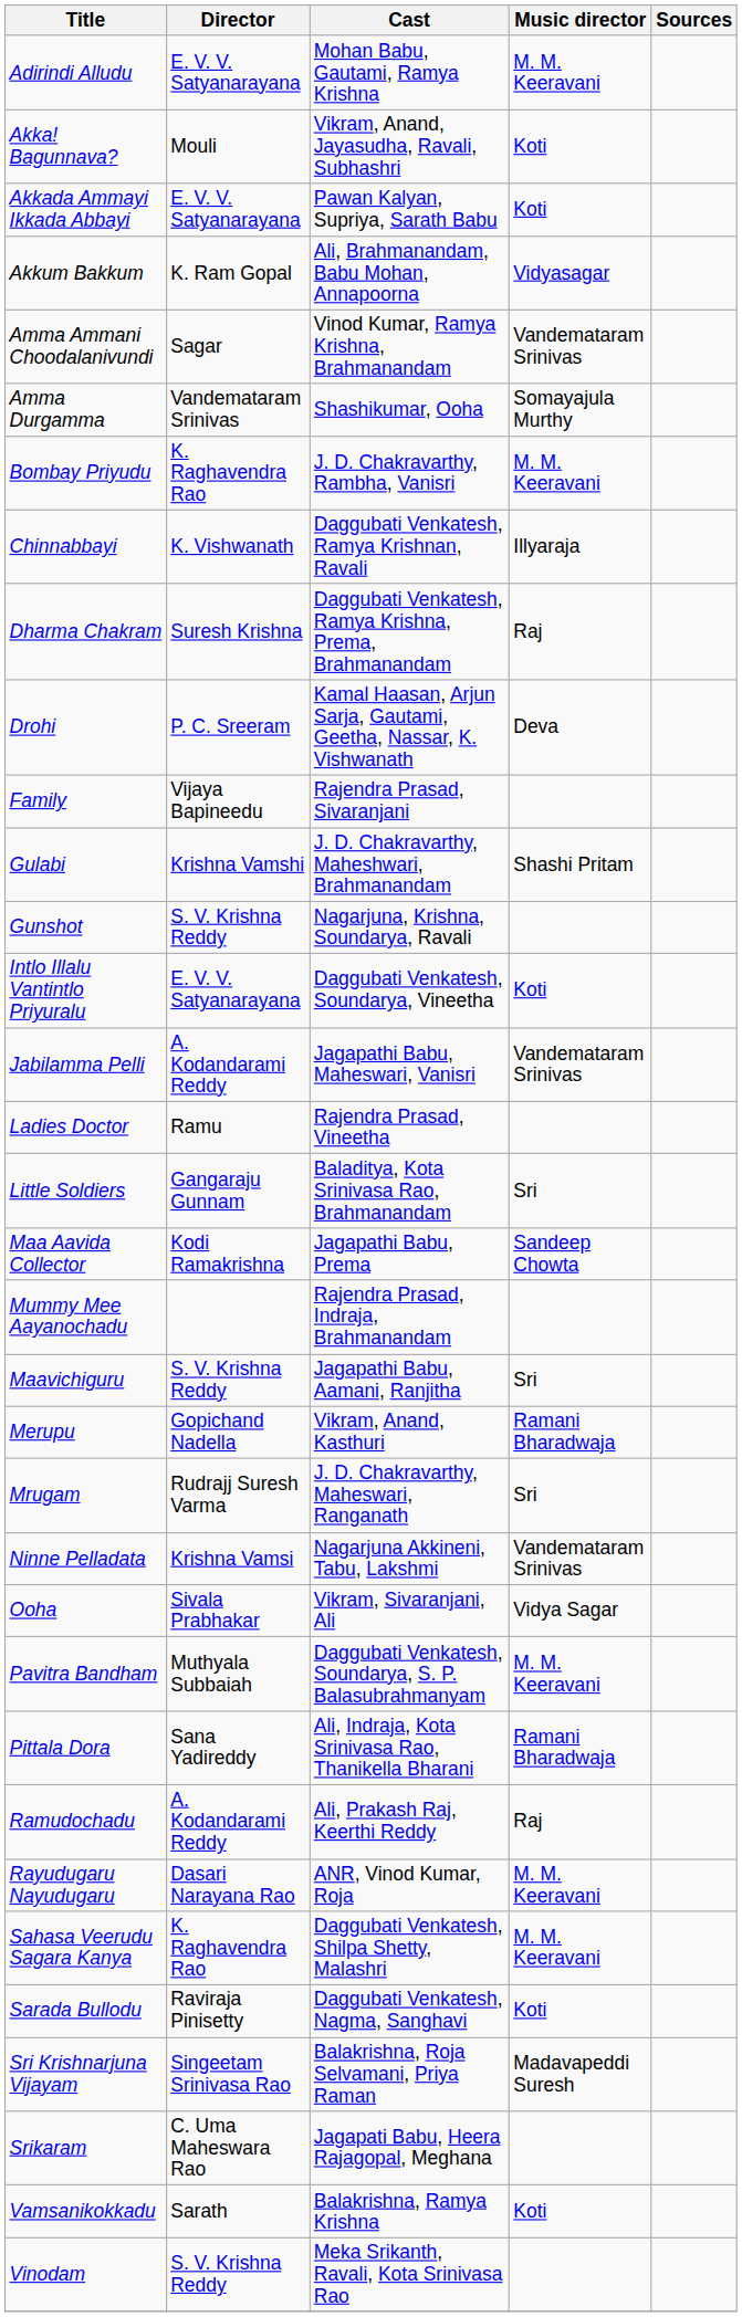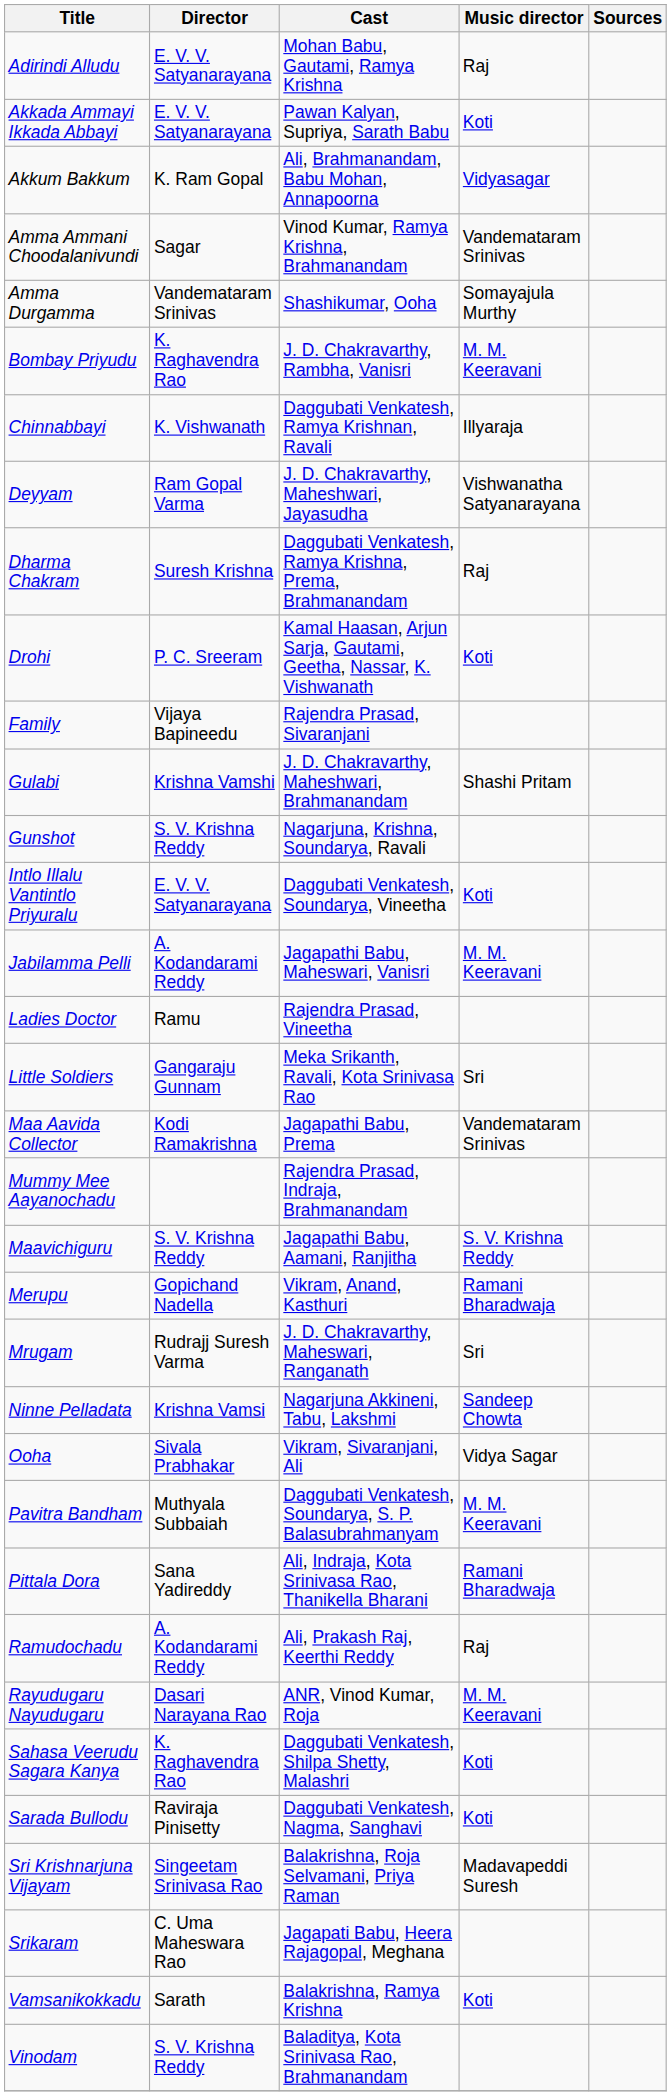 <table class="wikitable">
 <tr>
 <th>Title</th>
 <th>Director</th>
 <th>Cast</th>
 <th>Music director</th>
 <th>Sources</th>
 </tr>
 <tr>
 <td><em><a href='#'>Adirindi Alludu</a></em></td>
 <td><a href='#'>E. V. V. Satyanarayana</a></td>
 <td><a href='#'>Mohan Babu</a>, <a href='#'>Gautami</a>, <a href='#'>Ramya Krishna</a></td>
-<td><a href='#'>M. M. Keeravani</a></td>
-<td></td>
-</tr>
-<tr>
-<td><em><a href='#'>Akka! Bagunnava?</a></em></td>
-<td>Mouli</td>
-<td><a href='#'>Vikram</a>, Anand, <a href='#'>Jayasudha</a>, <a href='#'>Ravali</a>, <a href='#'>Subhashri</a></td>
-<td><a href='#'>Koti</a></td>
+<td>Raj</td>
 <td></td>
 </tr>
 <tr>
 <td><em><a href='#'>Akkada Ammayi Ikkada Abbayi</a></em></td>
 <td><a href='#'>E. V. V. Satyanarayana</a></td>
 <td><a href='#'>Pawan Kalyan</a>, Supriya, <a href='#'>Sarath Babu</a></td>
 <td><a href='#'>Koti</a></td>
 <td></td>
 </tr>
 <tr>
 <td><em>Akkum Bakkum</em></td>
 <td>K. Ram Gopal</td>
 <td><a href='#'>Ali</a>, <a href='#'>Brahmanandam</a>, <a href='#'>Babu Mohan</a>, <a href='#'>Annapoorna</a></td>
 <td><a href='#'>Vidyasagar</a></td>
 <td></td>
 </tr>
 <tr>
 <td><em>Amma Ammani Choodalanivundi</em></td>
 <td>Sagar</td>
 <td>Vinod Kumar, <a href='#'>Ramya Krishna</a>, <a href='#'>Brahmanandam</a></td>
 <td>Vandemataram Srinivas</td>
 <td></td>
 </tr>
 <tr>
 <td><em>Amma Durgamma</em></td>
 <td>Vandemataram Srinivas</td>
 <td><a href='#'>Shashikumar</a>, <a href='#'>Ooha</a></td>
 <td>Somayajula Murthy</td>
 <td></td>
 </tr>
 <tr>
 <td><em><a href='#'>Bombay Priyudu</a></em></td>
 <td><a href='#'>K. Raghavendra Rao</a></td>
 <td><a href='#'>J. D. Chakravarthy</a>, <a href='#'>Rambha</a>, <a href='#'>Vanisri</a></td>
 <td><a href='#'>M. M. Keeravani</a></td>
 <td></td>
 </tr>
 <tr>
 <td><em><a href='#'>Chinnabbayi</a></em></td>
 <td><a href='#'>K. Vishwanath</a></td>
 <td><a href='#'>Daggubati Venkatesh</a>, <a href='#'>Ramya Krishnan</a>, <a href='#'>Ravali</a></td>
 <td>Illyaraja</td>
 <td></td>
 </tr>
 <tr>
+<td><em><a href='#'>Deyyam</a></em></td>
+<td><a href='#'>Ram Gopal Varma</a></td>
+<td><a href='#'>J. D. Chakravarthy</a>, <a href='#'>Maheshwari</a>, <a href='#'>Jayasudha</a></td>
+<td>Vishwanatha Satyanarayana</td>
+<td></td>
+</tr>
+<tr>
 <td><em><a href='#'>Dharma Chakram</a></em></td>
 <td><a href='#'>Suresh Krishna</a></td>
 <td><a href='#'>Daggubati Venkatesh</a>, <a href='#'>Ramya Krishna</a>, <a href='#'>Prema</a>, <a href='#'>Brahmanandam</a></td>
 <td>Raj</td>
 <td></td>
 </tr>
 <tr>
 <td><em><a href='#'>Drohi</a></em></td>
 <td><a href='#'>P. C. Sreeram</a></td>
 <td><a href='#'>Kamal Haasan</a>, <a href='#'>Arjun Sarja</a>, <a href='#'>Gautami</a>, <a href='#'>Geetha</a>, <a href='#'>Nassar</a>, <a href='#'>K. Vishwanath</a></td>
-<td>Deva</td>
+<td><a href='#'>Koti</a></td>
 <td></td>
 </tr>
 <tr>
 <td><em><a href='#'>Family</a></em></td>
 <td>Vijaya Bapineedu</td>
 <td><a href='#'>Rajendra Prasad</a>, <a href='#'>Sivaranjani</a></td>
 <td></td>
 <td></td>
 </tr>
 <tr>
 <td><em><a href='#'>Gulabi</a></em></td>
 <td><a href='#'>Krishna Vamshi</a></td>
 <td><a href='#'>J. D. Chakravarthy</a>, <a href='#'>Maheshwari</a>, <a href='#'>Brahmanandam</a></td>
 <td>Shashi Pritam</td>
 <td></td>
 </tr>
 <tr>
 <td><em><a href='#'>Gunshot</a></em></td>
 <td><a href='#'>S. V. Krishna Reddy</a></td>
 <td><a href='#'>Nagarjuna</a>, <a href='#'>Krishna</a>, <a href='#'>Soundarya</a>, Ravali</td>
 <td></td>
 <td></td>
 </tr>
 <tr>
 <td><em><a href='#'>Intlo Illalu Vantintlo Priyuralu</a></em></td>
 <td><a href='#'>E. V. V. Satyanarayana</a></td>
 <td><a href='#'>Daggubati Venkatesh</a>, <a href='#'>Soundarya</a>, Vineetha</td>
 <td><a href='#'>Koti</a></td>
 <td></td>
 </tr>
 <tr>
 <td><em><a href='#'>Jabilamma Pelli</a></em></td>
 <td><a href='#'>A. Kodandarami Reddy</a></td>
 <td><a href='#'>Jagapathi Babu</a>, <a href='#'>Maheswari</a>, <a href='#'>Vanisri</a></td>
-<td>Vandemataram Srinivas</td>
+<td><a href='#'>M. M. Keeravani</a></td>
 <td></td>
 </tr>
 <tr>
 <td><em><a href='#'>Ladies Doctor</a></em></td>
 <td>Ramu</td>
 <td><a href='#'>Rajendra Prasad</a>, <a href='#'>Vineetha</a></td>
 <td></td>
 <td></td>
 </tr>
 <tr>
 <td><em><a href='#'>Little Soldiers</a></em></td>
 <td><a href='#'>Gangaraju Gunnam</a></td>
-<td><a href='#'>Baladitya</a>, <a href='#'>Kota Srinivasa Rao</a>, <a href='#'>Brahmanandam</a></td>
+<td><a href='#'>Meka Srikanth</a>, <a href='#'>Ravali</a>, <a href='#'>Kota Srinivasa Rao</a></td>
 <td>Sri</td>
 <td></td>
 </tr>
 <tr>
 <td><em><a href='#'>Maa Aavida Collector</a></em></td>
 <td><a href='#'>Kodi Ramakrishna</a></td>
 <td><a href='#'>Jagapathi Babu</a>, <a href='#'>Prema</a></td>
-<td><a href='#'>Sandeep Chowta</a></td>
+<td>Vandemataram Srinivas</td>
 <td></td>
 </tr>
 <tr>
 <td><em><a href='#'>Mummy Mee Aayanochadu</a></em></td>
 <td></td>
 <td><a href='#'>Rajendra Prasad</a>, <a href='#'>Indraja</a>, <a href='#'>Brahmanandam</a></td>
 <td></td>
 <td></td>
 </tr>
 <tr>
 <td><em><a href='#'>Maavichiguru</a></em></td>
 <td><a href='#'>S. V. Krishna Reddy</a></td>
 <td><a href='#'>Jagapathi Babu</a>, <a href='#'>Aamani</a>, <a href='#'>Ranjitha</a></td>
-<td>Sri</td>
+<td><a href='#'>S. V. Krishna Reddy</a></td>
 <td></td>
 </tr>
 <tr>
 <td><em><a href='#'>Merupu</a></em></td>
 <td><a href='#'>Gopichand Nadella</a></td>
 <td><a href='#'>Vikram</a>, <a href='#'>Anand</a>, <a href='#'>Kasthuri</a></td>
 <td><a href='#'>Ramani Bharadwaja</a></td>
 <td></td>
 </tr>
 <tr>
 <td><em><a href='#'>Mrugam</a></em></td>
 <td>Rudrajj Suresh Varma</td>
 <td><a href='#'>J. D. Chakravarthy</a>, <a href='#'>Maheswari</a>, <a href='#'>Ranganath</a></td>
 <td>Sri</td>
 <td></td>
 </tr>
 <tr>
 <td><em><a href='#'>Ninne Pelladata</a></em></td>
 <td><a href='#'>Krishna Vamsi</a></td>
 <td><a href='#'>Nagarjuna Akkineni</a>, <a href='#'>Tabu</a>, <a href='#'>Lakshmi</a></td>
-<td>Vandemataram Srinivas</td>
+<td><a href='#'>Sandeep Chowta</a></td>
 <td></td>
 </tr>
 <tr>
 <td><em><a href='#'>Ooha</a></em></td>
 <td><a href='#'>Sivala Prabhakar</a></td>
 <td><a href='#'>Vikram</a>, <a href='#'>Sivaranjani</a>, <a href='#'>Ali</a></td>
 <td>Vidya Sagar</td>
 <td></td>
 </tr>
 <tr>
 <td><em><a href='#'>Pavitra Bandham</a></em></td>
 <td>Muthyala Subbaiah</td>
 <td><a href='#'>Daggubati Venkatesh</a>, <a href='#'>Soundarya</a>, <a href='#'>S. P. Balasubrahmanyam</a></td>
 <td><a href='#'>M. M. Keeravani</a></td>
 <td></td>
 </tr>
 <tr>
 <td><em><a href='#'>Pittala Dora</a></em></td>
 <td>Sana Yadireddy</td>
 <td><a href='#'>Ali</a>, <a href='#'>Indraja</a>, <a href='#'>Kota Srinivasa Rao</a>, <a href='#'>Thanikella Bharani</a></td>
 <td><a href='#'>Ramani Bharadwaja</a></td>
 <td></td>
 </tr>
 <tr>
 <td><em><a href='#'>Ramudochadu</a></em></td>
 <td><a href='#'>A. Kodandarami Reddy</a></td>
 <td><a href='#'>Ali</a>, <a href='#'>Prakash Raj</a>, <a href='#'>Keerthi Reddy</a></td>
 <td>Raj</td>
 <td></td>
 </tr>
 <tr>
 <td><em><a href='#'>Rayudugaru Nayudugaru</a></em></td>
 <td><a href='#'>Dasari Narayana Rao</a></td>
 <td><a href='#'>ANR</a>, Vinod Kumar, <a href='#'>Roja</a></td>
 <td><a href='#'>M. M. Keeravani</a></td>
 <td></td>
 </tr>
 <tr>
 <td><em><a href='#'>Sahasa Veerudu Sagara Kanya</a></em></td>
 <td><a href='#'>K. Raghavendra Rao</a></td>
 <td><a href='#'>Daggubati Venkatesh</a>, <a href='#'>Shilpa Shetty</a>, <a href='#'>Malashri</a></td>
-<td><a href='#'>M. M. Keeravani</a></td>
+<td><a href='#'>Koti</a></td>
 <td></td>
 </tr>
 <tr>
 <td><em><a href='#'>Sarada Bullodu</a></em></td>
 <td>Raviraja Pinisetty</td>
 <td><a href='#'>Daggubati Venkatesh</a>, <a href='#'>Nagma</a>, <a href='#'>Sanghavi</a></td>
 <td><a href='#'>Koti</a></td>
 <td></td>
 </tr>
 <tr>
 <td><em><a href='#'>Sri Krishnarjuna Vijayam</a></em></td>
 <td><a href='#'>Singeetam Srinivasa Rao</a></td>
 <td><a href='#'>Balakrishna</a>, <a href='#'>Roja Selvamani</a>, <a href='#'>Priya Raman</a></td>
 <td>Madavapeddi Suresh</td>
 <td></td>
 </tr>
 <tr>
 <td><em><a href='#'>Srikaram</a></em></td>
 <td>C. Uma Maheswara Rao</td>
 <td><a href='#'>Jagapati Babu</a>, <a href='#'>Heera Rajagopal</a>, Meghana</td>
 <td></td>
 <td></td>
 </tr>
 <tr>
 <td><em><a href='#'>Vamsanikokkadu</a></em></td>
 <td>Sarath</td>
 <td><a href='#'>Balakrishna</a>, <a href='#'>Ramya Krishna</a></td>
 <td><a href='#'>Koti</a></td>
 <td></td>
 </tr>
 <tr>
 <td><em><a href='#'>Vinodam</a></em></td>
 <td><a href='#'>S. V. Krishna Reddy</a></td>
-<td><a href='#'>Meka Srikanth</a>, <a href='#'>Ravali</a>, <a href='#'>Kota Srinivasa Rao</a></td>
+<td><a href='#'>Baladitya</a>, <a href='#'>Kota Srinivasa Rao</a>, <a href='#'>Brahmanandam</a></td>
 <td></td>
 <td></td>
 </tr>
 <tr>
 </tr>
 </table>
